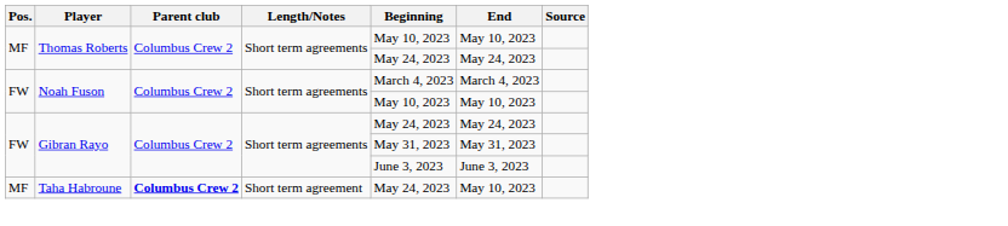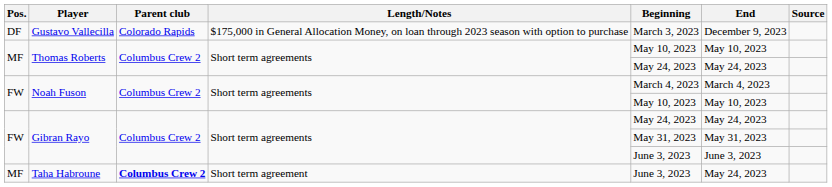 <table class="wikitable sortable" style="text-align: left">
 <tr>
 <th><strong>Pos.</strong></th>
 <th><strong>Player</strong></th>
 <th><strong>Parent club</strong></th>
 <th><strong>Length/Notes</strong></th>
 <th><strong>Beginning</strong></th>
 <th><strong>End</strong></th>
 <th><strong>Source</strong></th>
+</tr>
+<tr>
+<td>DF</td>
+<td> <a href='#'>Gustavo Vallecilla</a></td>
+<td> <a href='#'>Colorado Rapids</a></td>
+<td>$175,000 in General Allocation Money, on loan through 2023 season with option to purchase</td>
+<td>March 3, 2023</td>
+<td>December 9, 2023</td>
+<td align=center></td>
 </tr>
 <tr>
 <td rowspan=2>MF</td>
 <td rowspan=2> <a href='#'>Thomas Roberts</a></td>
 <td rowspan=2> <a href='#'>Columbus Crew 2</a></td>
 <td rowspan=2>Short term agreements</td>
 <td>May 10, 2023</td>
 <td>May 10, 2023</td>
 <td align=center></td>
 </tr>
 <tr>
 <td>May 24, 2023</td>
 <td>May 24, 2023</td>
 <td align=center></td>
 </tr>
 <tr>
 <td rowspan=2>FW</td>
 <td rowspan=2> <a href='#'>Noah Fuson</a></td>
 <td rowspan=2> <a href='#'>Columbus Crew 2</a></td>
 <td rowspan=2>Short term agreements</td>
 <td>March 4, 2023</td>
 <td>March 4, 2023</td>
 <td align=center></td>
 </tr>
 <tr>
 <td>May 10, 2023</td>
 <td>May 10, 2023</td>
 <td align=center></td>
 </tr>
 <tr>
 <td rowspan=3>FW</td>
 <td rowspan=3> <a href='#'>Gibran Rayo</a></td>
 <td rowspan=3> <a href='#'>Columbus Crew 2</a></td>
 <td rowspan=3>Short term agreements</td>
 <td>May 24, 2023</td>
 <td>May 24, 2023</td>
 <td align=center></td>
 </tr>
 <tr>
 <td>May 31, 2023</td>
 <td>May 31, 2023</td>
 <td align=center></td>
 </tr>
 <tr>
 <td>June 3, 2023</td>
 <td>June 3, 2023</td>
 <td align=center></td>
 </tr>
 <tr>
 <td>MF</td>
 <td> <a href='#'>Taha Habroune</a></td>
 <td><strong> <a href='#'>Columbus Crew 2</a></strong></td>
 <td>Short term agreement</td>
+<td>June 3, 2023</td>
 <td>May 24, 2023</td>
-<td>May 10, 2023</td>
 <td align=center></td>
 </tr>
 </table>
